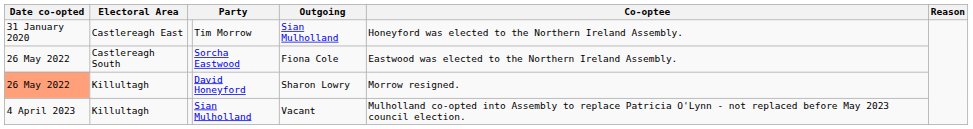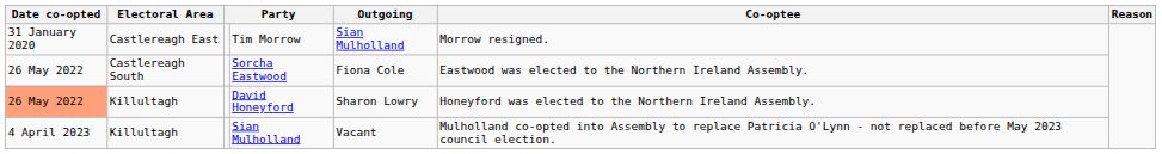 <table class="wikitable" style="font-size: 95%; font-size: 95%">
 <tr>
 <th>Date co-opted</th>
 <th>Electoral Area</th>
 <th colspan="2">Party</th>
 <th>Outgoing</th>
 <th>Co-optee</th>
 <th>Reason</th>
 </tr>
 <tr>
 <td>31 January 2020</td>
 <td>Castlereagh East</td>
 <td></td>
 <td>Tim Morrow</td>
 <td><a href='#'>Sian Mulholland</a></td>
-<td>Honeyford was elected to the Northern Ireland Assembly.</td>
+<td>Morrow resigned.</td>
 </tr>
 <tr>
 <td>26 May 2022</td>
 <td>Castlereagh South</td>
 <td></td>
 <td><a href='#'>Sorcha Eastwood</a></td>
 <td>Fiona Cole</td>
 <td>Eastwood was elected to the Northern Ireland Assembly.</td>
 </tr>
 <tr>
 <td style="background: lightsalmon;">26 May 2022</td>
 <td>Killultagh</td>
 <td></td>
 <td><a href='#'>David Honeyford</a></td>
 <td>Sharon Lowry</td>
-<td>Morrow resigned.</td>
+<td>Honeyford was elected to the Northern Ireland Assembly.</td>
 </tr>
 <tr>
 <td>4 April 2023</td>
 <td>Killultagh</td>
 <td></td>
 <td><a href='#'>Sian Mulholland</a></td>
 <td>Vacant</td>
 <td>Mulholland co-opted into Assembly to replace Patricia O'Lynn - not replaced before May 2023 council election.</td>
 </tr>
 </table>
